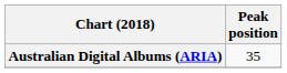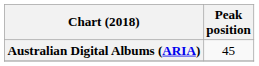 <table class="wikitable sortable plainrowheaders" style="text-align:center">
 <tr>
 <th scope="col">Chart (2018)</th>
 <th scope="col">Peak<br>position</th>
 </tr>
 <tr>
 <th scope="row">Australian Digital Albums (<a href='#'>ARIA</a>)</th>
-<td>35</td>
+<td>45</td>
 </tr>
 <tr>
 </tr>
 <tr>
 </tr>
 <tr>
 </tr>
 </table>
